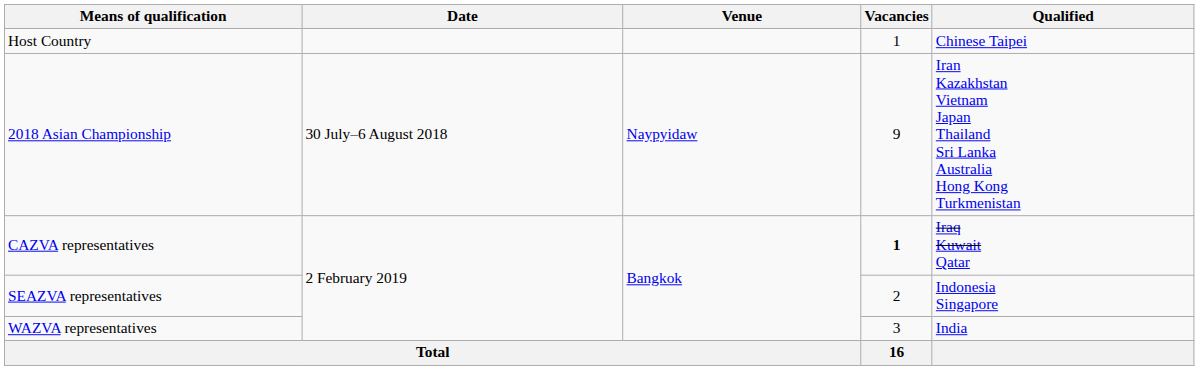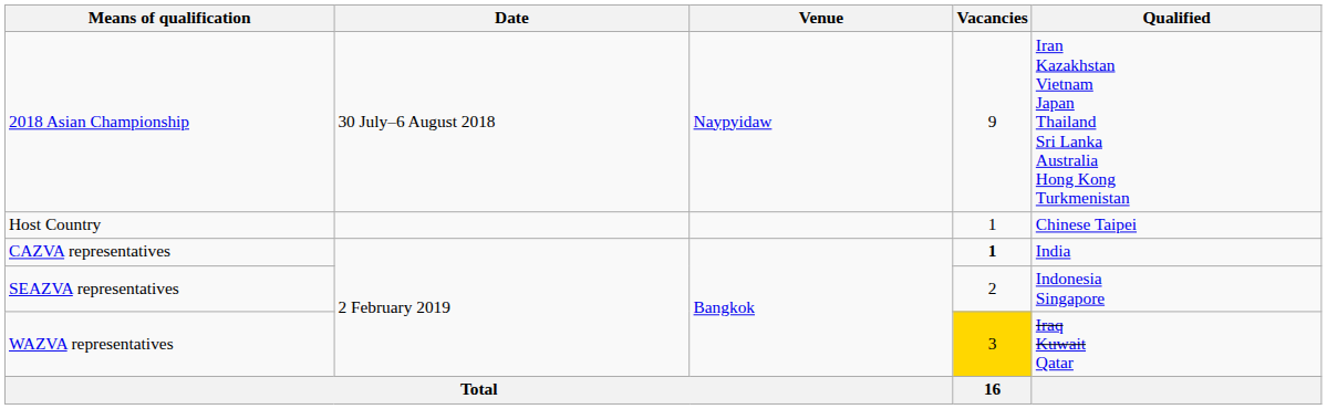 <table class="wikitable">
 <tr>
 <th width=25%>Means of qualification</th>
 <th width=27%>Date</th>
 <th width=20%>Venue</th>
 <th width=6%>Vacancies</th>
 <th width=22%>Qualified</th>
 </tr>
 <tr>
+<td><a href='#'>2018 Asian Championship</a></td>
+<td>30 July–6 August 2018</td>
+<td> <a href='#'>Naypyidaw</a></td>
+<td style="text-align:center;">9</td>
+<td> <a href='#'>Iran</a><br> <a href='#'>Kazakhstan</a><br> <a href='#'>Vietnam</a><br> <a href='#'>Japan</a><br> <a href='#'>Thailand</a><br> <a href='#'>Sri Lanka</a><br> <a href='#'>Australia</a><br> <a href='#'>Hong Kong</a><br> <a href='#'>Turkmenistan</a></td>
+</tr>
+<tr>
 <td>Host Country</td>
 <td></td>
 <td></td>
 <td style="text-align:center;">1</td>
 <td> <a href='#'>Chinese Taipei</a></td>
 </tr>
 <tr>
-<td><a href='#'>2018 Asian Championship</a></td>
-<td>30 July–6 August 2018</td>
-<td> <a href='#'>Naypyidaw</a></td>
-<td style="text-align:center;">9</td>
-<td> <a href='#'>Iran</a><br> <a href='#'>Kazakhstan</a><br> <a href='#'>Vietnam</a><br> <a href='#'>Japan</a><br> <a href='#'>Thailand</a><br> <a href='#'>Sri Lanka</a><br> <a href='#'>Australia</a><br> <a href='#'>Hong Kong</a><br> <a href='#'>Turkmenistan</a></td>
-</tr>
-<tr>
 <td><a href='#'>CAZVA</a> representatives</td>
 <td rowspan=3>2 February 2019</td>
 <td rowspan=3> <a href='#'>Bangkok</a></td>
 <td style="text-align:center;"><strong>1</strong></td>
-<td> <s><a href='#'>Iraq</a></s><br> <s><a href='#'>Kuwait</a></s><br> <a href='#'>Qatar</a></td>
+<td> <a href='#'>India</a></td>
 </tr>
 <tr>
 <td><a href='#'>SEAZVA</a> representatives</td>
 <td style="text-align:center;">2</td>
 <td> <a href='#'>Indonesia</a><br> <a href='#'>Singapore</a></td>
 </tr>
 <tr>
 <td><a href='#'>WAZVA</a> representatives</td>
-<td style="text-align:center;">3</td>
-<td> <a href='#'>India</a></td>
+<td style="background: gold; text-align:center;">3</td>
+<td> <s><a href='#'>Iraq</a></s><br> <s><a href='#'>Kuwait</a></s><br> <a href='#'>Qatar</a></td>
 </tr>
 <tr>
 <th colspan="3">Total</th>
 <th>16</th>
 <th></th>
 </tr>
 </table>
